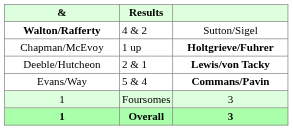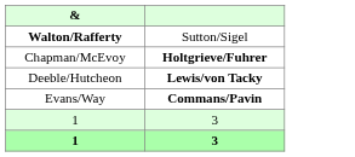 <table border="1" cellpadding="3" style="border-collapse:collapse; text-align:center;">
 <tr style="background:#ddffdd;">
 <th width=160> & </th>
-<th>Results</th>
 <th width=160></th>
 </tr>
 <tr>
 <td><strong>Walton/Rafferty</strong></td>
-<td align=left> 4 & 2</td>
 <td>Sutton/Sigel</td>
 </tr>
 <tr>
 <td>Chapman/McEvoy</td>
-<td align=left> 1 up</td>
 <td><strong>Holtgrieve/Fuhrer</strong></td>
 </tr>
 <tr>
 <td>Deeble/Hutcheon</td>
-<td align=left> 2 & 1</td>
 <td><strong>Lewis/von Tacky</strong></td>
 </tr>
 <tr>
 <td>Evans/Way</td>
-<td align=left> 5 & 4</td>
 <td><strong>Commans/Pavin</strong></td>
 </tr>
 <tr style="background:#ddffdd;">
 <td>1</td>
-<td>Foursomes</td>
 <td>3</td>
 </tr>
 <tr style="background:#aaffaa;">
 <th>1</th>
-<th>Overall</th>
 <th>3</th>
 </tr>
 </table>
